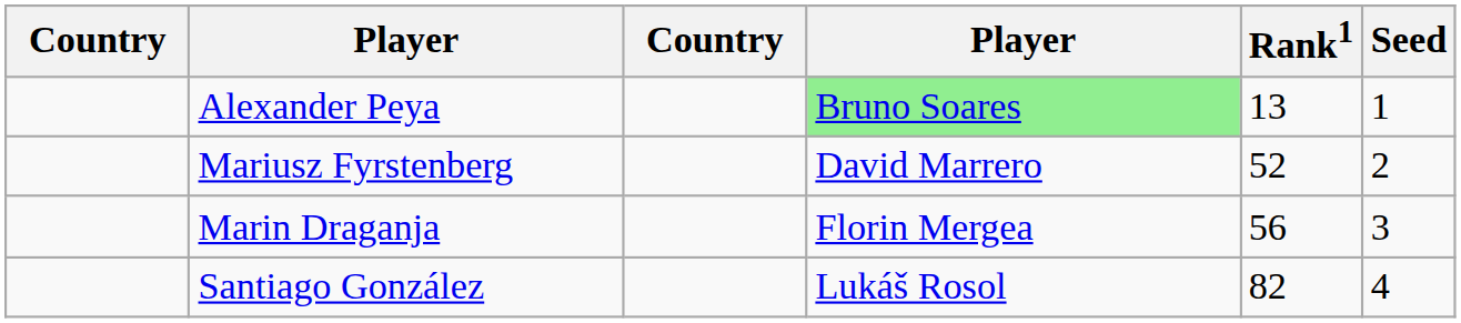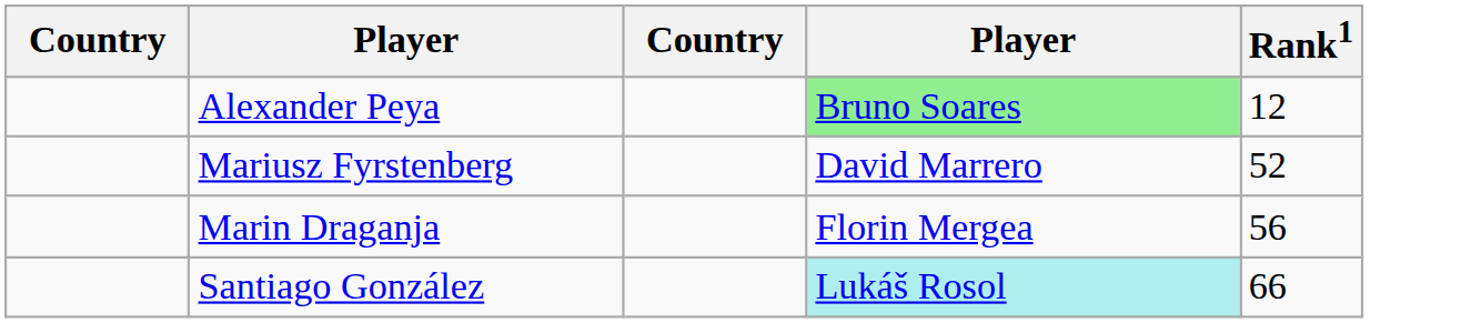 <table class="sortable wikitable">
 <tr>
 <th width="70">Country</th>
 <th width="175">Player</th>
 <th width="70">Country</th>
 <th width="175">Player</th>
 <th>Rank<sup>1</sup></th>
-<th>Seed</th>
 </tr>
 <tr>
 <td></td>
 <td><a href='#'>Alexander Peya</a></td>
 <td></td>
 <td style="background: lightgreen;"><a href='#'>Bruno Soares</a></td>
-<td>13</td>
-<td>1</td>
+<td>12</td>
 </tr>
 <tr>
 <td></td>
 <td><a href='#'>Mariusz Fyrstenberg</a></td>
 <td></td>
 <td><a href='#'>David Marrero</a></td>
 <td>52</td>
-<td>2</td>
 </tr>
 <tr>
 <td></td>
 <td><a href='#'>Marin Draganja</a></td>
 <td></td>
 <td><a href='#'>Florin Mergea</a></td>
 <td>56</td>
-<td>3</td>
 </tr>
 <tr>
 <td></td>
 <td><a href='#'>Santiago González</a></td>
 <td></td>
-<td><a href='#'>Lukáš Rosol</a></td>
-<td>82</td>
-<td>4</td>
+<td style="background: paleturquoise;"><a href='#'>Lukáš Rosol</a></td>
+<td>66</td>
 </tr>
 </table>
